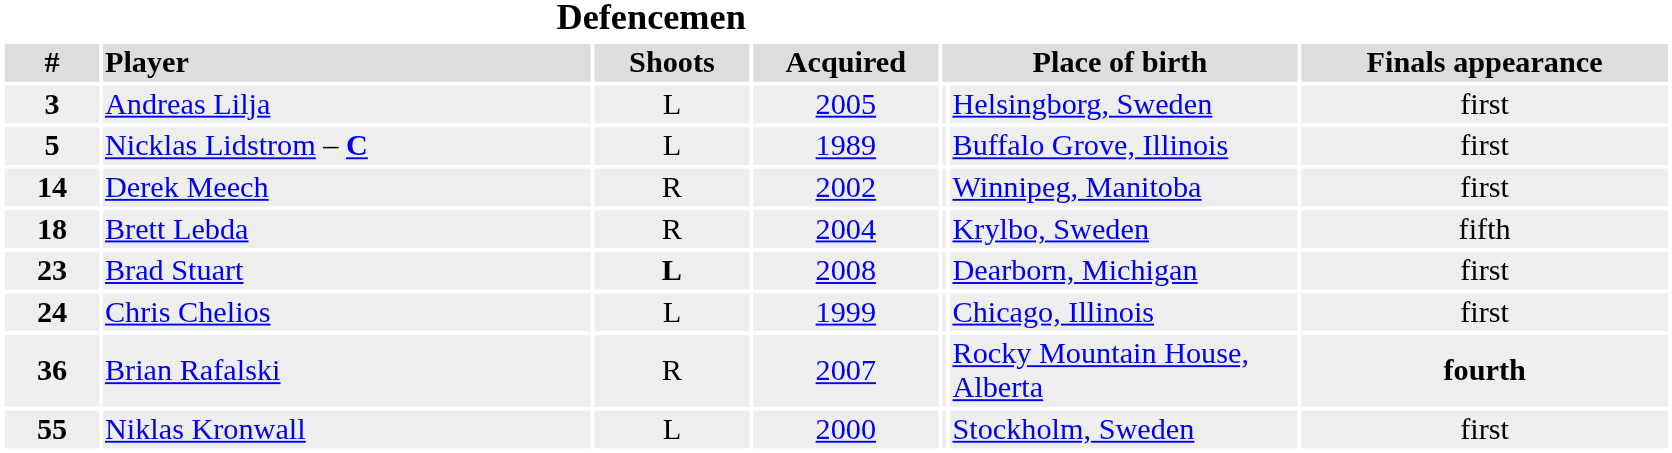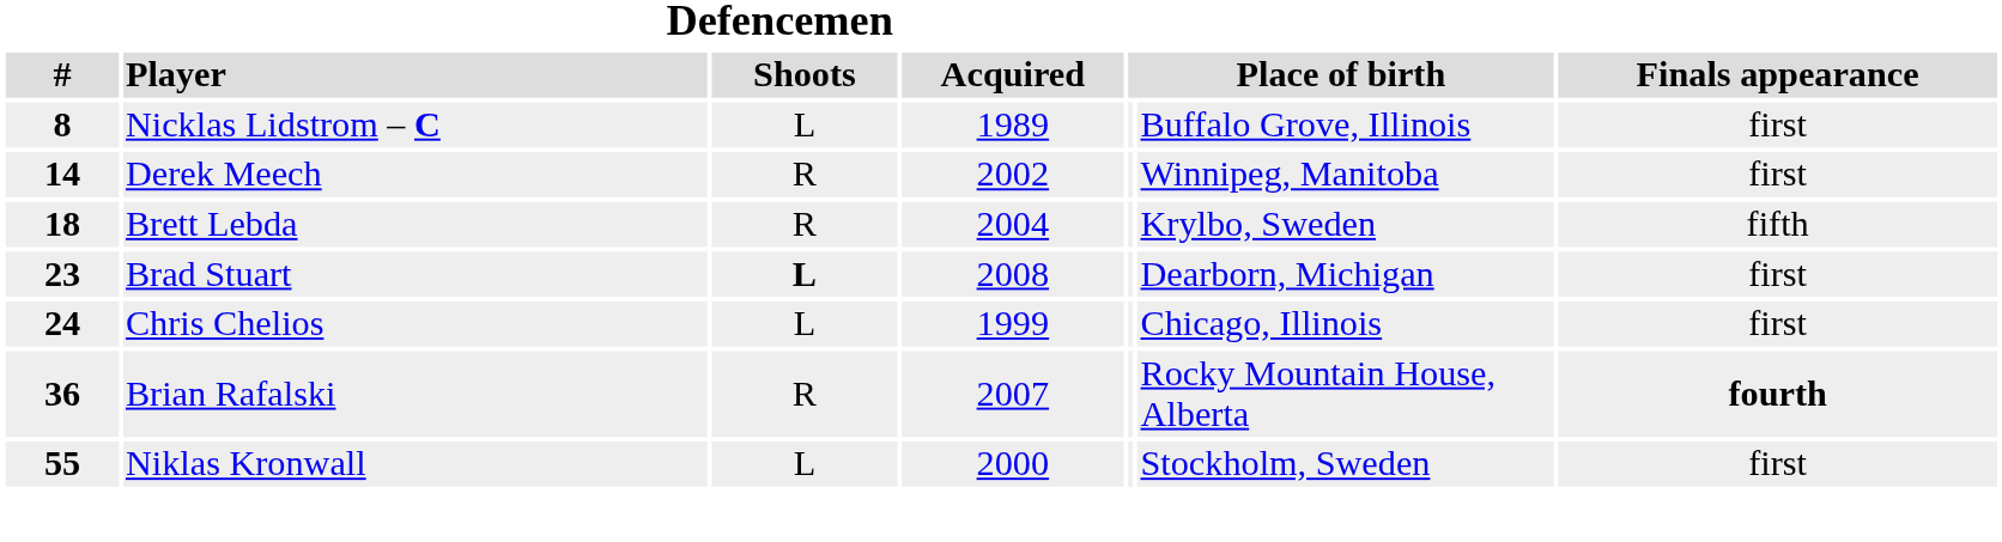 <table style="text-align:center;">
 <tr>
 <th colspan="6"><big>Defencemen</big></th>
 </tr>
 <tr style="background:#dddddd;">
 <th style="width:3em">#</th>
 <th style="width:16em; text-align:left">Player</th>
 <th style="width:5em">Shoots</th>
 <th style="width:6em">Acquired</th>
 <th style="width:20em" colspan="2">Place of birth</th>
 <th style="width:12em">Finals appearance</th>
 </tr>
 <tr style="background:#eeeeee;">
-<td><strong>3</strong></td>
-<td align="left"><a href='#'>Andreas Lilja</a></td>
-<td>L</td>
-<td><a href='#'>2005</a></td>
-<td></td>
-<td align="left"><a href='#'>Helsingborg, Sweden</a></td>
-<td>first</td>
-</tr>
-<tr style="background:#eeeeee;">
-<td><strong>5</strong></td>
+<td><strong>8</strong></td>
 <td align="left"><a href='#'>Nicklas Lidstrom</a> – <strong><a href='#'>C</a></strong></td>
 <td>L</td>
 <td><a href='#'>1989</a></td>
 <td></td>
 <td align="left"><a href='#'>Buffalo Grove, Illinois</a></td>
 <td>first</td>
 </tr>
 <tr style="background:#eeeeee;">
 <td><strong>14</strong></td>
 <td align="left"><a href='#'>Derek Meech</a></td>
 <td>R</td>
 <td><a href='#'>2002</a></td>
 <td></td>
 <td align="left"><a href='#'>Winnipeg, Manitoba</a></td>
 <td>first </td>
 </tr>
 <tr style="background:#eeeeee;">
 <td><strong>18</strong></td>
 <td align="left"><a href='#'>Brett Lebda</a></td>
 <td>R</td>
 <td><a href='#'>2004</a></td>
 <td></td>
 <td align="left"><a href='#'>Krylbo, Sweden</a></td>
 <td>fifth </td>
 </tr>
 <tr style="background:#eeeeee;">
 <td><strong>23</strong></td>
 <td align="left"><a href='#'>Brad Stuart</a></td>
 <td><strong>L</strong></td>
 <td><a href='#'>2008</a></td>
 <td></td>
 <td align="left"><a href='#'>Dearborn, Michigan</a></td>
 <td>first</td>
 </tr>
 <tr style="background:#eeeeee;">
 <td><strong>24</strong></td>
 <td align="left"><a href='#'>Chris Chelios</a></td>
 <td>L</td>
 <td><a href='#'>1999</a></td>
 <td></td>
 <td align="left"><a href='#'>Chicago, Illinois</a></td>
 <td>first</td>
 </tr>
 <tr style="background:#eeeeee;">
 <td><strong>36</strong></td>
 <td align="left"><a href='#'>Brian Rafalski</a></td>
 <td>R</td>
 <td><a href='#'>2007</a></td>
 <td></td>
 <td align="left"><a href='#'>Rocky Mountain House, Alberta</a></td>
 <td><strong>fourth </strong></td>
 </tr>
 <tr style="background:#eeeeee;">
 <td><strong>55</strong></td>
 <td align="left"><a href='#'>Niklas Kronwall</a></td>
 <td>L</td>
 <td><a href='#'>2000</a></td>
 <td></td>
 <td align="left"><a href='#'>Stockholm, Sweden</a></td>
 <td>first</td>
 </tr>
 </table>
